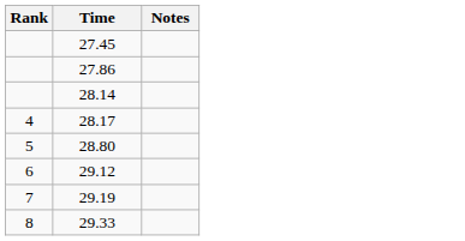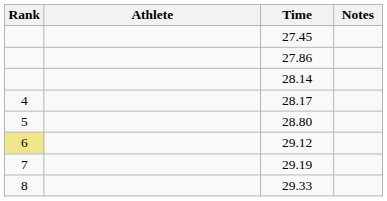 <table class="wikitable" style="text-align:center">
 <tr>
 <th width=40>Rank</th>
+<th width=250>Athlete</th>
 <th width=80>Time</th>
 <th width=50>Notes</th>
 </tr>
 <tr>
 <td></td>
+<td align=left></td>
 <td>27.45</td>
 <td></td>
 </tr>
 <tr>
 <td></td>
+<td align=left></td>
 <td>27.86</td>
 <td></td>
 </tr>
 <tr>
 <td></td>
+<td align=left></td>
 <td>28.14</td>
 <td></td>
 </tr>
 <tr>
 <td>4</td>
+<td align=left></td>
 <td>28.17</td>
 <td></td>
 </tr>
 <tr>
 <td>5</td>
+<td align=left></td>
 <td>28.80</td>
 <td></td>
 </tr>
 <tr>
-<td>6</td>
+<td style="background: khaki;">6</td>
+<td align=left></td>
 <td>29.12</td>
 <td></td>
 </tr>
 <tr>
 <td>7</td>
+<td align=left></td>
 <td>29.19</td>
 <td></td>
 </tr>
 <tr>
 <td>8</td>
+<td align=left></td>
 <td>29.33</td>
 <td></td>
 </tr>
 </table>
